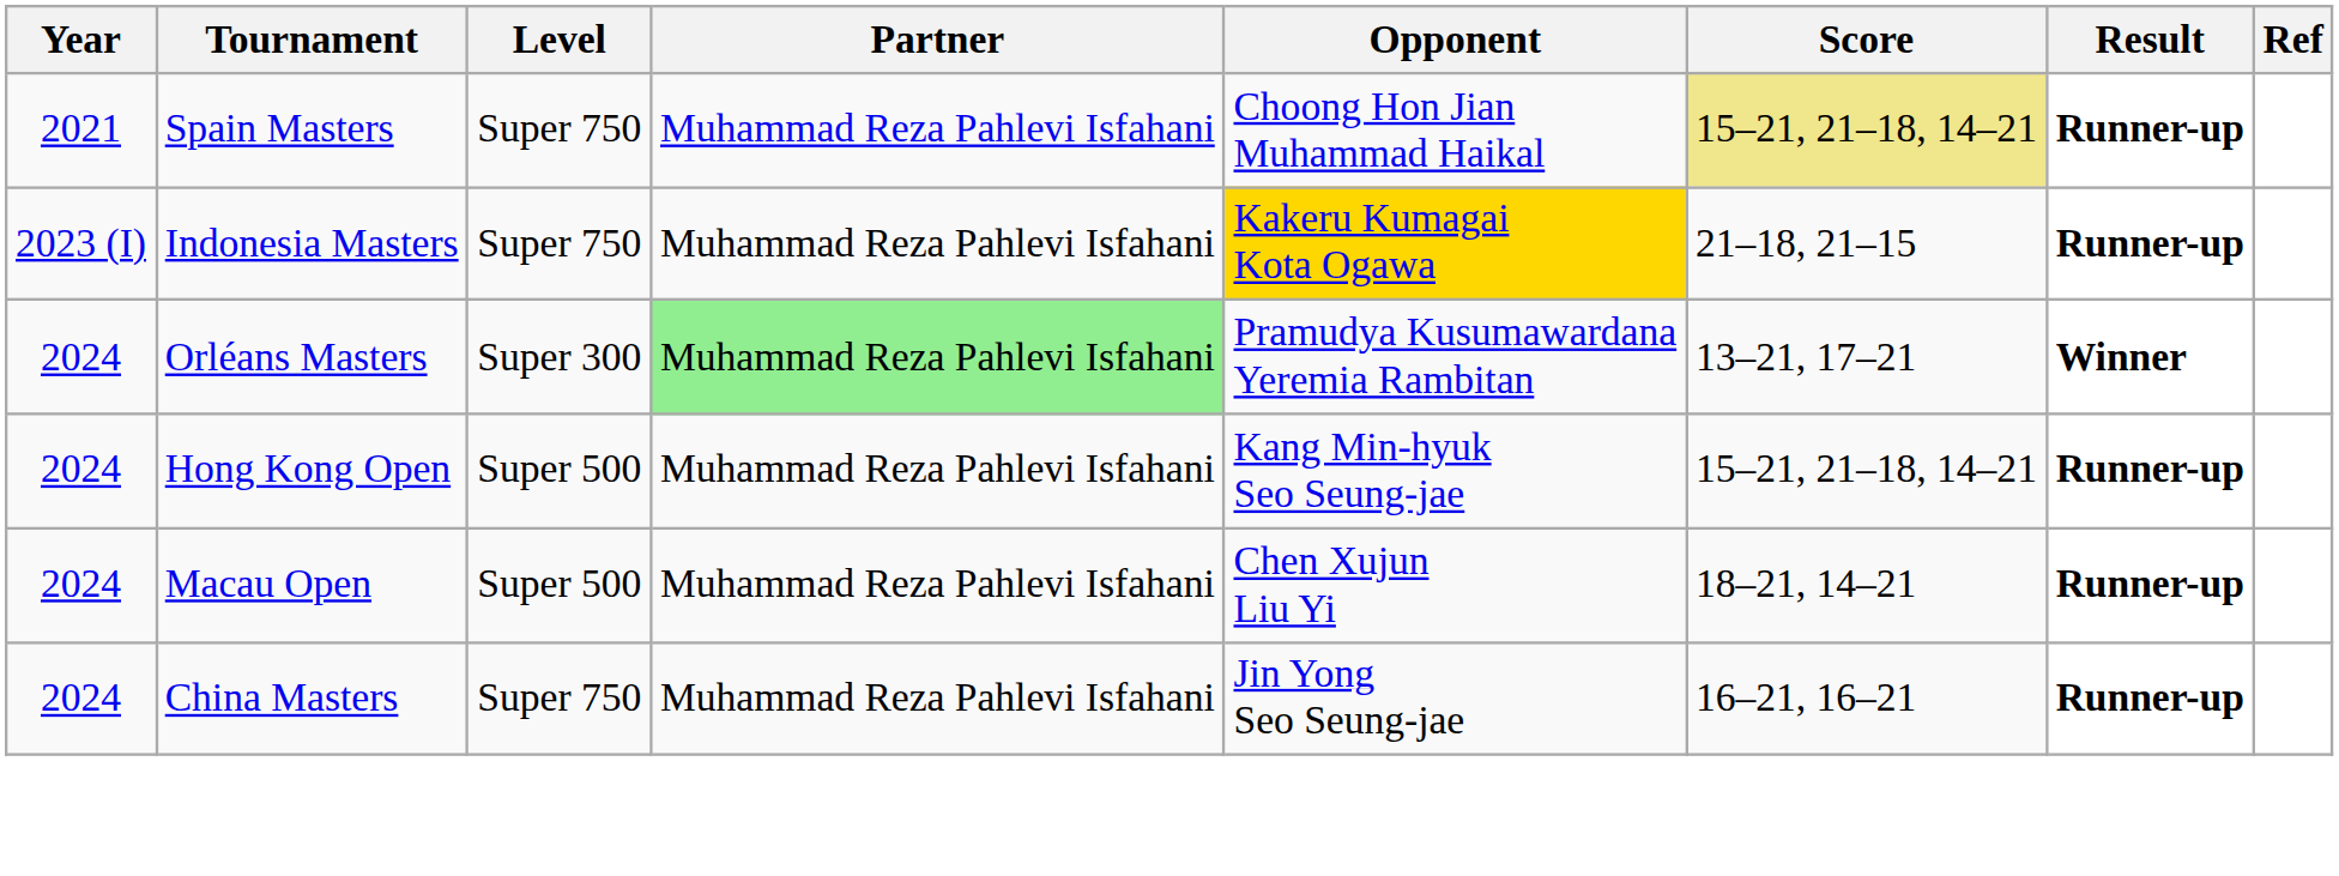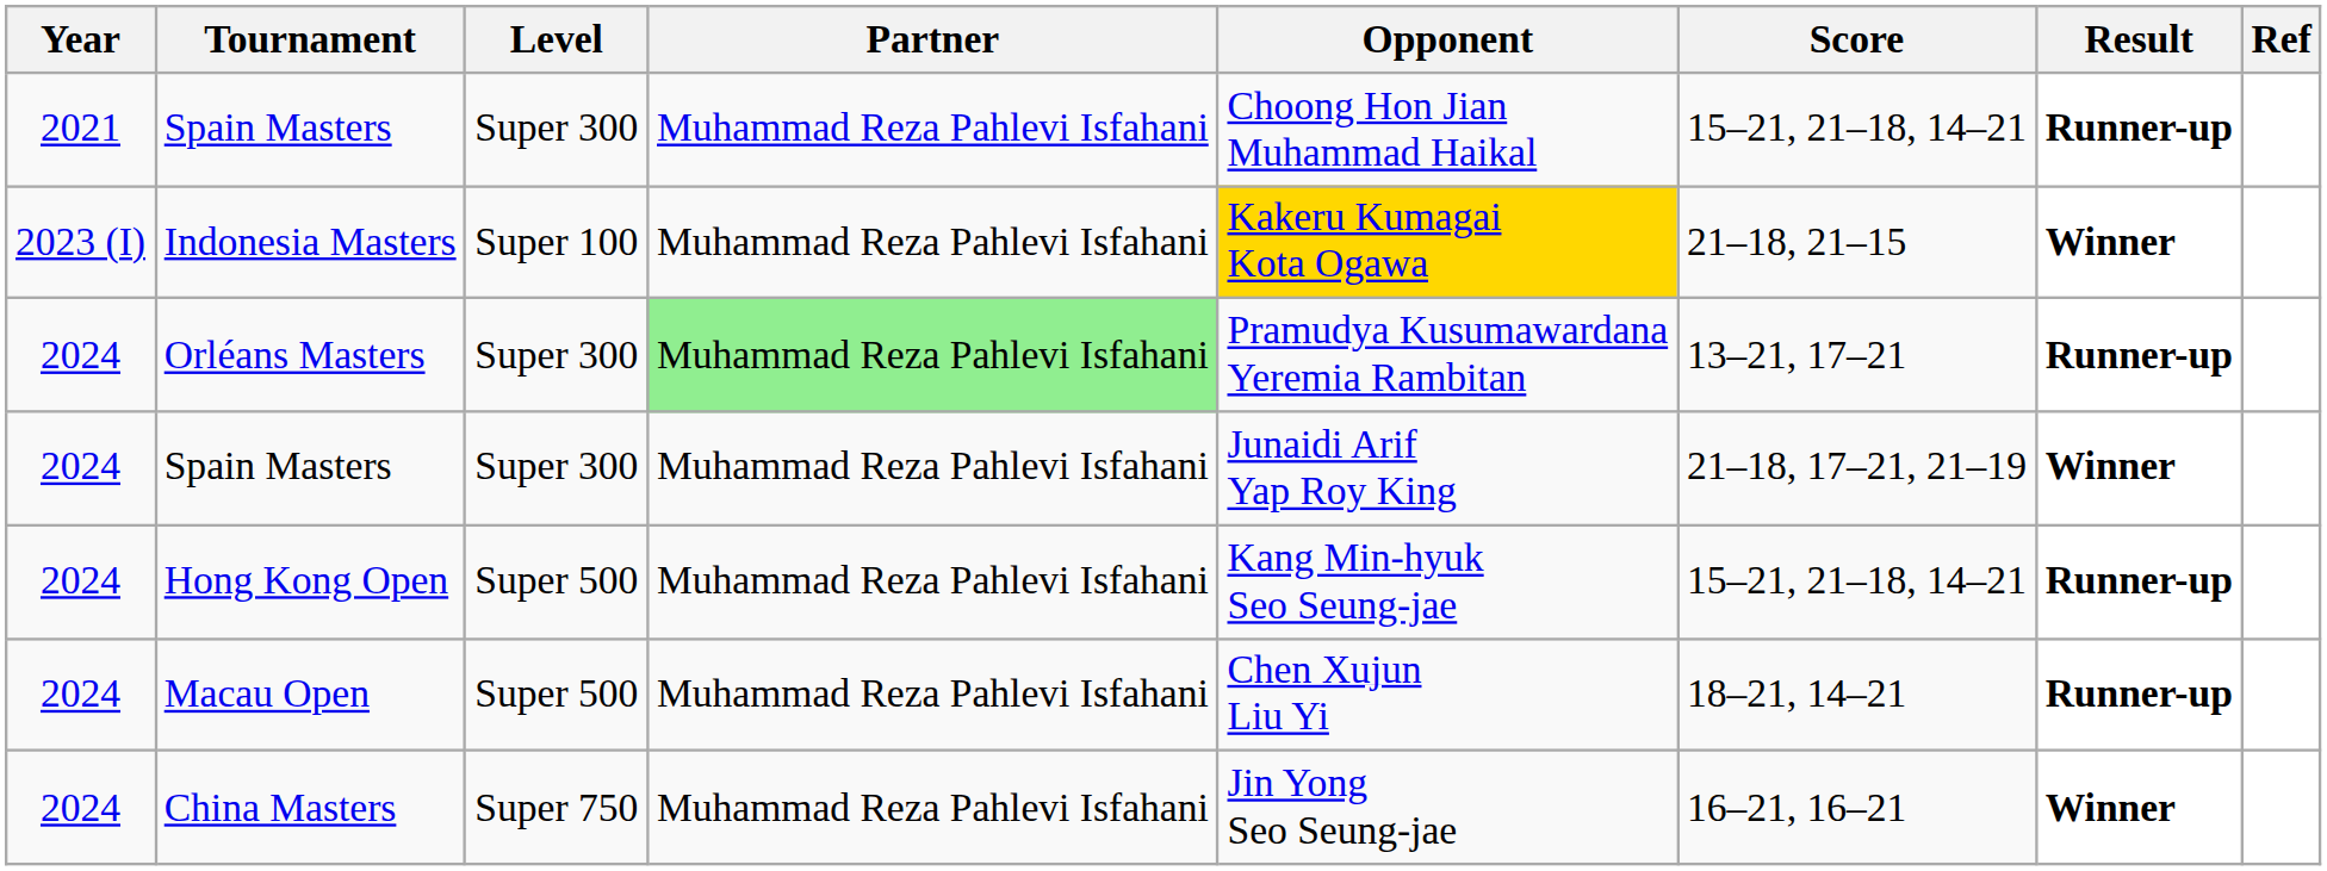 <table class="sortable wikitable" style="font-size: 90%;">
 <tr>
 <th>Year</th>
 <th>Tournament</th>
 <th>Level</th>
 <th>Partner</th>
 <th>Opponent</th>
 <th>Score</th>
 <th>Result</th>
 <th>Ref</th>
 </tr>
 <tr>
 <td align="center"><a href='#'>2021</a></td>
 <td align="left"><a href='#'>Spain Masters</a></td>
-<td align="left">Super 750</td>
+<td align="left">Super 300</td>
 <td align="left"> <a href='#'>Muhammad Reza Pahlevi Isfahani</a></td>
 <td align="left"> <a href='#'>Choong Hon Jian</a><br> <a href='#'>Muhammad Haikal</a></td>
-<td align="left" style="background: khaki;">15–21, 21–18, 14–21</td>
+<td align="left">15–21, 21–18, 14–21</td>
 <td style="text-align:left; background:white"> <strong>Runner-up</strong></td>
 <td style="text-align:center; background:white"></td>
 </tr>
 <tr>
 <td align="center"><a href='#'>2023 (I)</a></td>
 <td align="left"><a href='#'>Indonesia Masters</a></td>
-<td align="left">Super 750</td>
+<td align="left">Super 100</td>
 <td align="left"> Muhammad Reza Pahlevi Isfahani</td>
 <td align="left" style="background: gold;"> <a href='#'>Kakeru Kumagai</a><br> <a href='#'>Kota Ogawa</a></td>
 <td align="left">21–18, 21–15</td>
-<td style="text-align:left; background:white"> <strong>Runner-up</strong></td>
+<td style="text-align:left; background:white"> <strong>Winner</strong></td>
 <td style="text-align:center; background:white"></td>
 </tr>
 <tr>
 <td align="center"><a href='#'>2024</a></td>
 <td align="left"><a href='#'>Orléans Masters</a></td>
 <td align="left">Super 300</td>
 <td align="left" style="background: lightgreen;"> Muhammad Reza Pahlevi Isfahani</td>
 <td align="left"> <a href='#'>Pramudya Kusumawardana</a><br> <a href='#'>Yeremia Rambitan</a></td>
 <td align="left">13–21, 17–21</td>
+<td style="text-align:left; background:white"> <strong>Runner-up</strong></td>
+<td style="text-align:center; background:white"></td>
+</tr>
+<tr>
+<td align="center"><a href='#'>2024</a></td>
+<td align="left">Spain Masters</td>
+<td align="left">Super 300</td>
+<td align="left"> Muhammad Reza Pahlevi Isfahani</td>
+<td align="left"> <a href='#'>Junaidi Arif</a><br> <a href='#'>Yap Roy King</a></td>
+<td align="left">21–18, 17–21, 21–19</td>
 <td style="text-align:left; background:white"> <strong>Winner</strong></td>
 <td style="text-align:center; background:white"></td>
 </tr>
 <tr>
 <td align="center"><a href='#'>2024</a></td>
 <td align="left"><a href='#'>Hong Kong Open</a></td>
 <td align="left">Super 500</td>
 <td align="left"> Muhammad Reza Pahlevi Isfahani</td>
 <td align="left"> <a href='#'>Kang Min-hyuk</a><br> <a href='#'>Seo Seung-jae</a></td>
 <td align="left">15–21, 21–18, 14–21</td>
 <td style="text-align:left; background:white"> <strong>Runner-up</strong></td>
 <td style="text-align:center; background:white"></td>
 </tr>
 <tr>
 <td align="center"><a href='#'>2024</a></td>
 <td align="left"><a href='#'>Macau Open</a></td>
 <td align="left">Super 500</td>
 <td align="left"> Muhammad Reza Pahlevi Isfahani</td>
 <td align="left"> <a href='#'>Chen Xujun</a><br> <a href='#'>Liu Yi</a></td>
 <td align="left">18–21, 14–21</td>
 <td style="text-align:left; background:white"> <strong>Runner-up</strong></td>
 <td style="text-align:center; background:white"></td>
 </tr>
 <tr>
 <td align="center"><a href='#'>2024</a></td>
 <td align="left"><a href='#'>China Masters</a></td>
 <td align="left">Super 750</td>
 <td align="left"> Muhammad Reza Pahlevi Isfahani</td>
 <td align="left"> <a href='#'>Jin Yong</a><br> Seo Seung-jae</td>
 <td align="left">16–21, 16–21</td>
-<td style="text-align:left; background:white"> <strong>Runner-up</strong></td>
+<td style="text-align:left; background:white"> <strong>Winner</strong></td>
 <td style="text-align:center; background:white"></td>
 </tr>
 </table>
